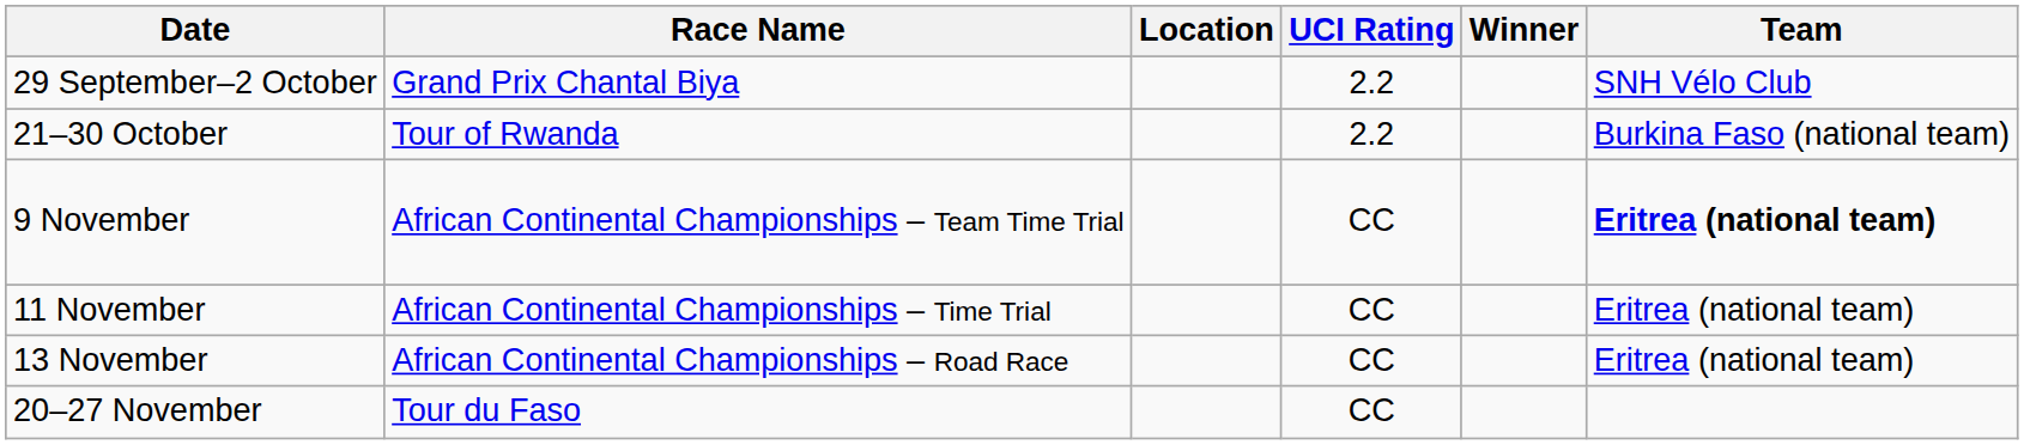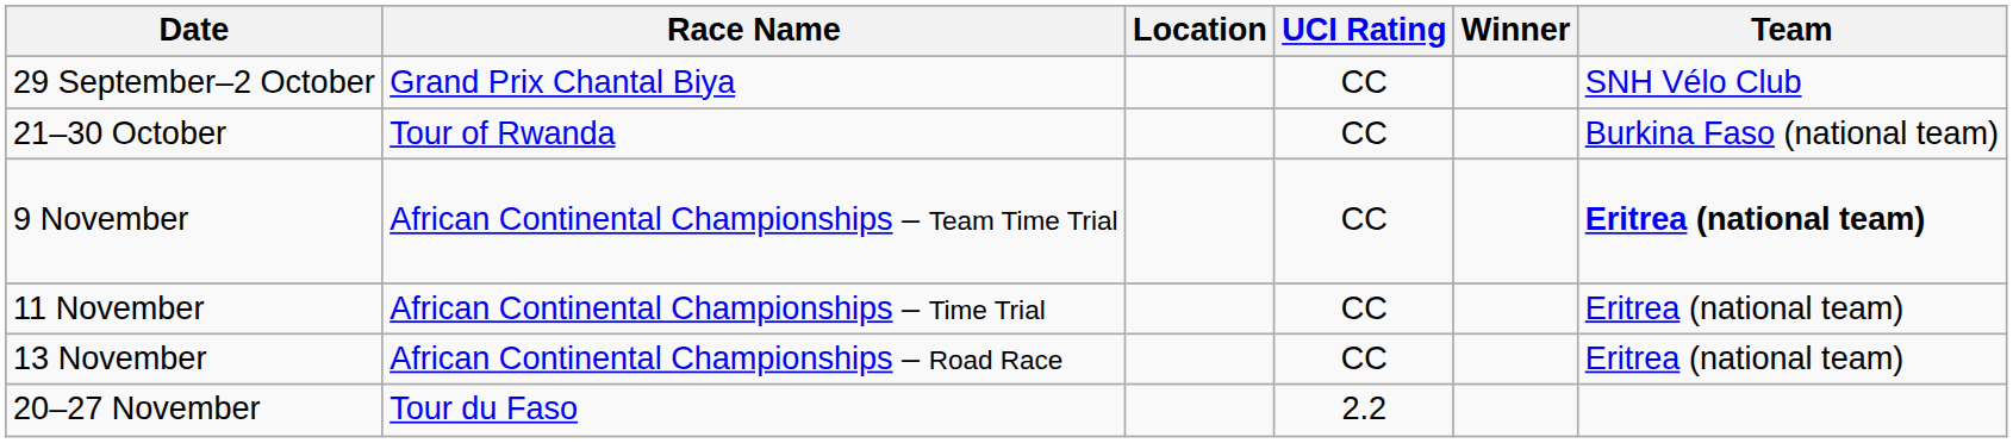 <table class="wikitable sortable">
 <tr>
 <th>Date</th>
 <th>Race Name</th>
 <th>Location</th>
 <th><a href='#'>UCI Rating</a></th>
 <th>Winner</th>
 <th>Team</th>
 </tr>
 <tr>
 <td>29 September–2 October</td>
 <td><a href='#'>Grand Prix Chantal Biya</a></td>
 <td></td>
-<td align=center>2.2</td>
+<td align=center>CC</td>
 <td></td>
 <td><a href='#'>SNH Vélo Club</a></td>
 </tr>
 <tr>
 <td>21–30 October</td>
 <td><a href='#'>Tour of Rwanda</a></td>
 <td></td>
-<td align=center>2.2</td>
+<td align=center>CC</td>
 <td></td>
 <td><a href='#'>Burkina Faso</a> (national team)</td>
 </tr>
 <tr>
 <td>9 November</td>
 <td><a href='#'>African Continental Championships</a> – <small>Team Time Trial</small></td>
 <td></td>
 <td align=center>CC</td>
 <td><br><br><br></td>
 <td><strong><a href='#'>Eritrea</a> (national team)</strong></td>
 </tr>
 <tr>
 <td>11 November</td>
 <td><a href='#'>African Continental Championships</a> – <small>Time Trial</small></td>
 <td></td>
 <td align=center>CC</td>
 <td></td>
 <td><a href='#'>Eritrea</a> (national team)</td>
 </tr>
 <tr>
 <td>13 November</td>
 <td><a href='#'>African Continental Championships</a> – <small>Road Race</small></td>
 <td></td>
 <td align=center>CC</td>
 <td></td>
 <td><a href='#'>Eritrea</a> (national team)</td>
 </tr>
 <tr>
 <td>20–27 November</td>
 <td><a href='#'>Tour du Faso</a></td>
 <td></td>
-<td align=center>CC</td>
+<td align=center>2.2</td>
 <td></td>
 <td></td>
 </tr>
 </table>
